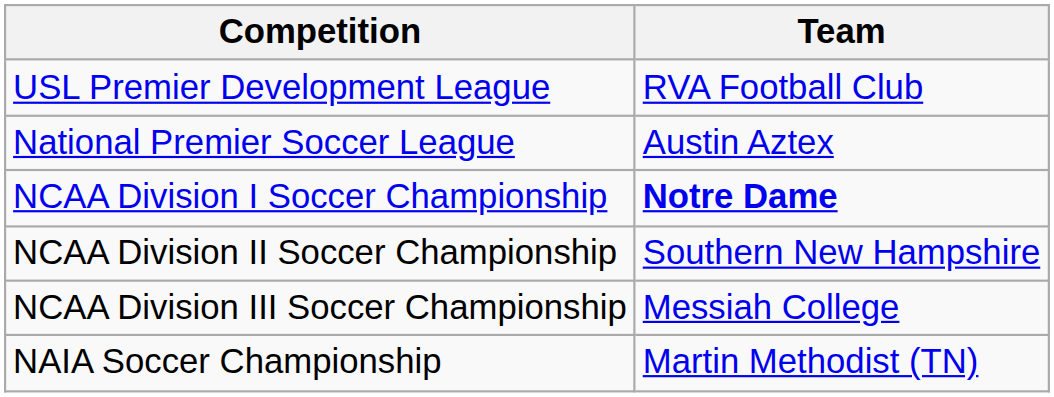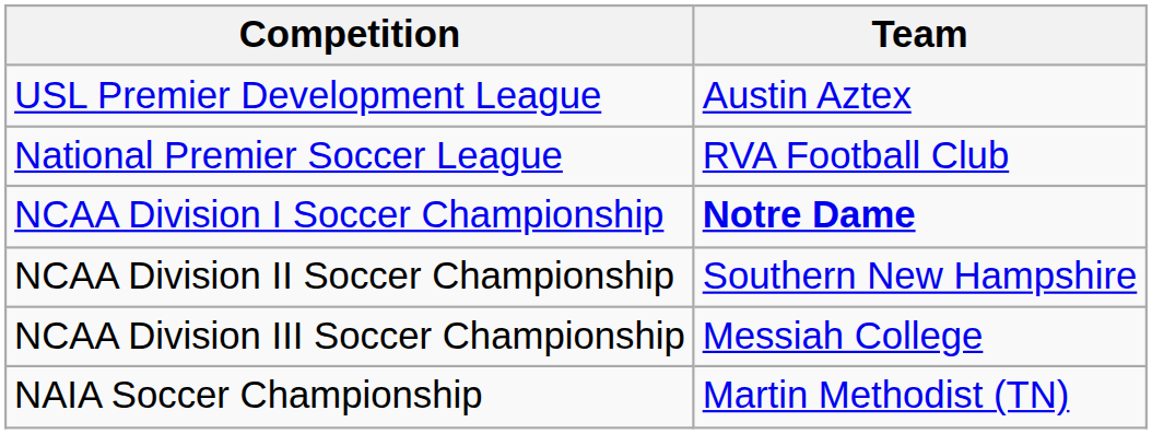 <table class="wikitable">
 <tr>
 <th>Competition</th>
 <th>Team</th>
 </tr>
 <tr>
 <td><a href='#'>USL Premier Development League</a></td>
-<td><a href='#'>RVA Football Club</a></td>
+<td><a href='#'>Austin Aztex</a></td>
 </tr>
 <tr>
 <td><a href='#'>National Premier Soccer League</a></td>
-<td><a href='#'>Austin Aztex</a></td>
+<td><a href='#'>RVA Football Club</a></td>
 </tr>
 <tr>
 <td><a href='#'>NCAA Division I Soccer Championship</a></td>
 <td><strong><a href='#'>Notre Dame</a></strong></td>
 </tr>
 <tr>
 <td>NCAA Division II Soccer Championship</td>
 <td><a href='#'>Southern New Hampshire</a></td>
 </tr>
 <tr>
 <td>NCAA Division III Soccer Championship</td>
 <td><a href='#'>Messiah College</a></td>
 </tr>
 <tr>
 <td>NAIA Soccer Championship</td>
 <td><a href='#'>Martin Methodist (TN)</a></td>
 </tr>
 </table>
